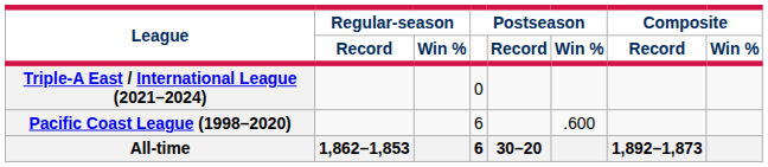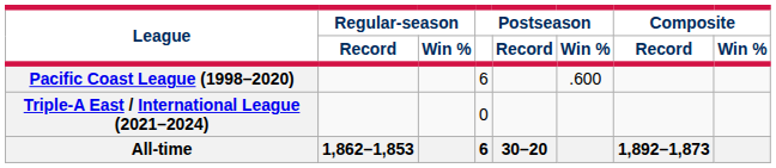 <table class="wikitable sortable plainrowheaders" style="font-size: 95%; text-align:center;">
 <tr>
 <th rowspan="2" scope="col" style="background-color:#ffffff; border-top:#D31245 5px solid; border-bottom:#D31245 5px solid; color:#002B5C" width="280px">League</th>
 <th colspan="2" scope="col" style="background-color:#ffffff; border-top:#D31245 5px solid; color:#002B5C">Regular-season</th>
 <th colspan="3" scope="col" style="background-color:#ffffff; border-top:#D31245 5px solid; color:#002B5C">Postseason</th>
 <th colspan="2" scope="col" style="background-color:#ffffff; border-top:#D31245 5px solid; color:#002B5C">Composite</th>
 </tr>
 <tr>
 <th scope="col" style="background-color:#ffffff; border-bottom:#D31245 5px solid; color:#002B5C">Record</th>
 <th scope="col" style="background-color:#ffffff; border-bottom:#D31245 5px solid; color:#002B5C">Win %</th>
 <th scope="col" style="background-color:#ffffff; border-bottom:#D31245 5px solid; color:#002B5C"></th>
 <th scope="col" style="background-color:#ffffff; border-bottom:#D31245 5px solid; color:#002B5C">Record</th>
 <th scope="col" style="background-color:#ffffff; border-bottom:#D31245 5px solid; color:#002B5C">Win %</th>
 <th scope="col" style="background-color:#ffffff; border-bottom:#D31245 5px solid; color:#002B5C">Record</th>
 <th scope="col" style="background-color:#ffffff; border-bottom:#D31245 5px solid; color:#002B5C">Win %</th>
 </tr>
 <tr>
+<th scope="row"><a href='#'>Pacific Coast League</a> (1998–2020)</th>
+<td></td>
+<td></td>
+<td>6</td>
+<td></td>
+<td>.600</td>
+<td></td>
+<td></td>
+</tr>
+<tr>
 <th scope="row"><a href='#'>Triple-A East</a> / <a href='#'>International League</a> (2021–2024)</th>
 <td></td>
 <td></td>
 <td>0</td>
 <td></td>
 <td></td>
-<td></td>
-<td></td>
-</tr>
-<tr>
-<th scope="row"><a href='#'>Pacific Coast League</a> (1998–2020)</th>
-<td></td>
-<td></td>
-<td>6</td>
-<td></td>
-<td>.600</td>
 <td></td>
 <td></td>
 </tr>
 <tr>
 <th scope="row"><strong>All-time</strong></th>
 <th>1,862–1,853</th>
 <th></th>
 <th>6</th>
 <th>30–20</th>
 <th></th>
 <th>1,892–1,873</th>
 <th></th>
 </tr>
 </table>
